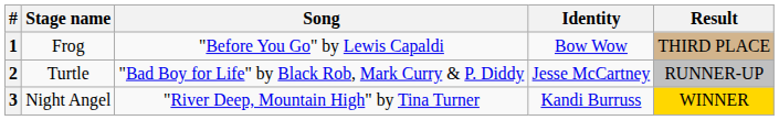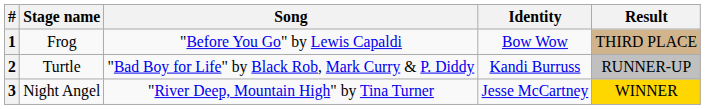 <table class="wikitable plainrowheaders" style="text-align: center;">
 <tr>
 <th>#</th>
 <th>Stage name</th>
 <th>Song</th>
 <th>Identity</th>
 <th colspan=2>Result</th>
 </tr>
 <tr>
 <th>1</th>
 <td>Frog</td>
 <td>"<a href='#'>Before You Go</a>" by <a href='#'>Lewis Capaldi</a></td>
 <td><a href='#'>Bow Wow</a></td>
 <td bgcolor=tan>THIRD PLACE</td>
 </tr>
 <tr>
 <th>2</th>
 <td>Turtle</td>
 <td>"<a href='#'>Bad Boy for Life</a>" by <a href='#'>Black Rob</a>, <a href='#'>Mark Curry</a> & <a href='#'>P. Diddy</a></td>
-<td><a href='#'>Jesse McCartney</a></td>
+<td><a href='#'>Kandi Burruss</a></td>
 <td bgcolor=silver>RUNNER-UP</td>
 </tr>
 <tr>
 <th>3</th>
 <td>Night Angel</td>
 <td>"<a href='#'>River Deep, Mountain High</a>" by <a href='#'>Tina Turner</a></td>
-<td><a href='#'>Kandi Burruss</a></td>
+<td><a href='#'>Jesse McCartney</a></td>
 <td bgcolor=gold>WINNER</td>
 </tr>
 </table>
